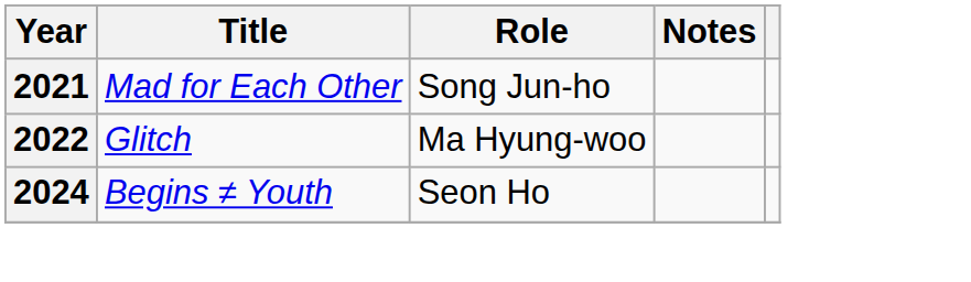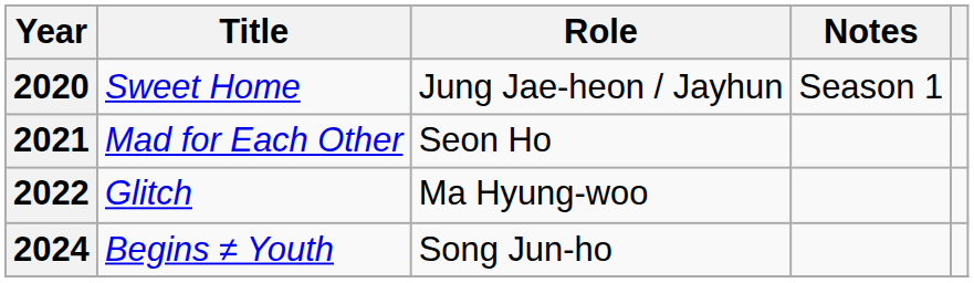 <table class="wikitable plainrowheaders">
 <tr>
 <th scope="col">Year</th>
 <th scope="col">Title</th>
 <th scope="col">Role</th>
 <th>Notes</th>
 <th scope="col" class="unsortable"></th>
 </tr>
 <tr>
+<th scope="row">2020</th>
+<td><em><a href='#'>Sweet Home</a></em></td>
+<td>Jung Jae-heon / Jayhun</td>
+<td>Season 1</td>
+<td style="text-align:center"></td>
+</tr>
+<tr>
 <th scope="row">2021</th>
 <td><em><a href='#'>Mad for Each Other</a></em></td>
-<td>Song Jun-ho</td>
+<td>Seon Ho</td>
 <td></td>
 <td style="text-align:center"></td>
 </tr>
 <tr>
 <th scope="row">2022</th>
 <td><a href='#'><em>Glitch</em></a></td>
 <td>Ma Hyung-woo</td>
 <td></td>
 <td style="text-align:center"></td>
 </tr>
 <tr>
 <th scope="row">2024</th>
 <td><em><a href='#'>Begins ≠ Youth</a></em></td>
-<td>Seon Ho</td>
+<td>Song Jun-ho</td>
 <td></td>
 <td style="text-align:center"></td>
 </tr>
 <tr>
 </tr>
 </table>
